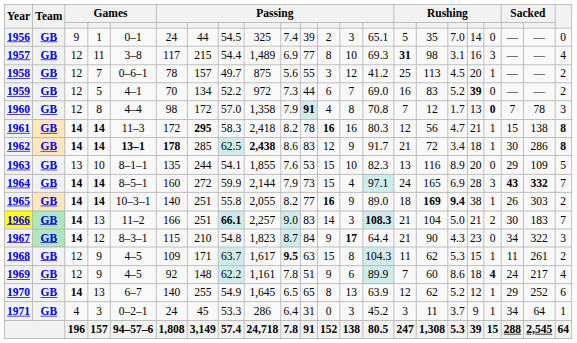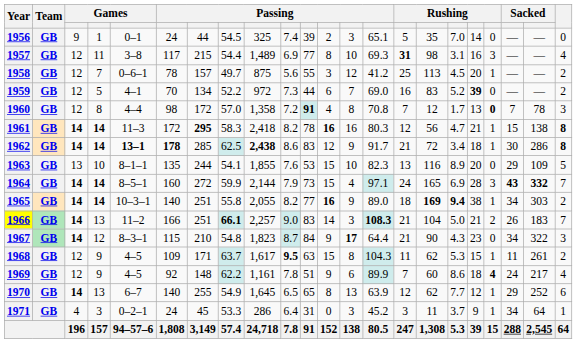 <table class="wikitable" style="text-align:center">
 <tr>
 <th rowspan="2">Year</th>
 <th rowspan="2">Team</th>
 <th colspan="3">Games</th>
 <th colspan="9">Passing</th>
 <th colspan="5">Rushing</th>
 <th colspan="2">Sacked</th>
 <th rowspan="2"></th>
 </tr>
 <tr>
 <th></th>
 <th></th>
 <th></th>
 <th></th>
 <th></th>
 <th></th>
 <th></th>
 <th></th>
 <th></th>
 <th></th>
 <th></th>
 <th></th>
 <th></th>
 <th></th>
 <th></th>
 <th></th>
 <th></th>
 <th></th>
 <th></th>
 </tr>
 <tr>
 <th><a href='#'>1956</a></th>
 <th><a href='#'>GB</a></th>
 <td>9</td>
 <td>1</td>
 <td>0–1</td>
 <td>24</td>
 <td>44</td>
 <td>54.5</td>
 <td>325</td>
 <td>7.4</td>
 <td>39</td>
 <td>2</td>
 <td>3</td>
 <td>65.1</td>
 <td>5</td>
 <td>35</td>
 <td>7.0</td>
 <td>14</td>
 <td>0</td>
 <td>—</td>
 <td>—</td>
 <td>0</td>
 </tr>
 <tr>
 <th><a href='#'>1957</a></th>
 <th><a href='#'>GB</a></th>
 <td>12</td>
 <td>11</td>
 <td>3–8</td>
 <td>117</td>
 <td>215</td>
 <td>54.4</td>
 <td>1,489</td>
 <td>6.9</td>
 <td>77</td>
 <td>8</td>
 <td>10</td>
 <td>69.3</td>
 <td><strong>31</strong></td>
 <td>98</td>
 <td>3.1</td>
 <td>16</td>
 <td>3</td>
 <td>—</td>
 <td>—</td>
 <td>4</td>
 </tr>
 <tr>
 <th><a href='#'>1958</a></th>
 <th><a href='#'>GB</a></th>
 <td>12</td>
 <td>7</td>
 <td>0–6–1</td>
 <td>78</td>
 <td>157</td>
 <td>49.7</td>
 <td>875</td>
 <td>5.6</td>
 <td>55</td>
 <td>3</td>
 <td>12</td>
 <td>41.2</td>
 <td>25</td>
 <td>113</td>
 <td>4.5</td>
 <td>20</td>
 <td>1</td>
 <td>—</td>
 <td>—</td>
 <td>2</td>
 </tr>
 <tr>
 <th><a href='#'>1959</a></th>
 <th><a href='#'>GB</a></th>
 <td>12</td>
 <td>5</td>
 <td>4–1</td>
 <td>70</td>
 <td>134</td>
 <td>52.2</td>
 <td>972</td>
 <td>7.3</td>
 <td>44</td>
 <td>6</td>
 <td>7</td>
 <td>69.0</td>
 <td>16</td>
 <td>83</td>
 <td>5.2</td>
 <td><strong>39</strong></td>
 <td>0</td>
 <td>—</td>
 <td>—</td>
 <td>2</td>
 </tr>
 <tr>
 <th><a href='#'>1960</a></th>
 <th><a href='#'>GB</a></th>
 <td>12</td>
 <td>8</td>
 <td>4–4</td>
 <td>98</td>
 <td>172</td>
 <td>57.0</td>
 <td>1,358</td>
-<td>7.9</td>
+<td>7.2</td>
 <td style="background:#cfecec;"><strong>91</strong></td>
 <td>4</td>
 <td>8</td>
 <td>70.8</td>
 <td>7</td>
 <td>12</td>
 <td>1.7</td>
 <td>13</td>
 <td><strong>0</strong></td>
 <td>7</td>
 <td>78</td>
 <td>3</td>
 </tr>
 <tr>
 <th><a href='#'>1961</a></th>
 <th style="background:#ffe6bd;"><a href='#'>GB</a></th>
 <td><strong>14</strong></td>
 <td><strong>14</strong></td>
 <td>11–3</td>
 <td>172</td>
 <td><strong>295</strong></td>
 <td>58.3</td>
 <td>2,418</td>
 <td>8.2</td>
 <td>78</td>
 <td><strong>16</strong></td>
 <td>16</td>
 <td>80.3</td>
 <td>12</td>
 <td>56</td>
 <td>4.7</td>
 <td>21</td>
 <td>1</td>
 <td>15</td>
 <td>138</td>
 <td><strong>8</strong></td>
 </tr>
 <tr>
 <th><a href='#'>1962</a></th>
 <th style="background:#ffe6bd;"><a href='#'>GB</a></th>
 <td><strong>14</strong></td>
 <td><strong>14</strong></td>
 <td><strong>13–1</strong></td>
 <td><strong>178</strong></td>
 <td>285</td>
 <td style="background:#cfecec;">62.5</td>
 <td><strong>2,438</strong></td>
 <td>8.6</td>
 <td>83</td>
 <td>12</td>
 <td>9</td>
 <td>91.7</td>
 <td>21</td>
 <td>72</td>
 <td>3.4</td>
 <td>18</td>
 <td>1</td>
 <td>30</td>
 <td>286</td>
 <td><strong>8</strong></td>
 </tr>
 <tr>
 <th><a href='#'>1963</a></th>
 <th><a href='#'>GB</a></th>
 <td>13</td>
 <td>10</td>
 <td>8–1–1</td>
 <td>135</td>
 <td>244</td>
 <td>54.1</td>
 <td>1,855</td>
 <td>7.6</td>
 <td>53</td>
 <td>15</td>
 <td>10</td>
 <td>82.3</td>
 <td>13</td>
 <td>116</td>
 <td>8.9</td>
 <td>20</td>
 <td>0</td>
 <td>29</td>
 <td>109</td>
 <td>5</td>
 </tr>
 <tr>
 <th><a href='#'>1964</a></th>
 <th><a href='#'>GB</a></th>
 <td><strong>14</strong></td>
 <td><strong>14</strong></td>
 <td>8–5–1</td>
 <td>160</td>
 <td>272</td>
 <td>59.9</td>
 <td>2,144</td>
 <td>7.9</td>
 <td>73</td>
 <td>15</td>
 <td>4</td>
 <td style="background:#cfecec;">97.1</td>
 <td>24</td>
 <td>165</td>
 <td>6.9</td>
 <td>28</td>
 <td>3</td>
 <td><strong>43</strong></td>
 <td><strong>332</strong></td>
 <td>7</td>
 </tr>
 <tr>
 <th><a href='#'>1965</a></th>
 <th style="background:#ffe6bd;"><a href='#'>GB</a></th>
 <td><strong>14</strong></td>
 <td><strong>14</strong></td>
 <td>10–3–1</td>
 <td>140</td>
 <td>251</td>
 <td>55.8</td>
 <td>2,055</td>
 <td>8.2</td>
 <td>77</td>
 <td><strong>16</strong></td>
 <td>9</td>
 <td>89.0</td>
 <td>18</td>
 <td><strong>169</strong></td>
 <td><strong>9.4</strong></td>
 <td>38</td>
 <td>1</td>
-<td>26</td>
+<td>34</td>
 <td>303</td>
 <td>2</td>
 </tr>
 <tr>
 <th style="background:#ffff00;"><a href='#'>1966</a></th>
 <th style="background:#afe6ba;"><a href='#'>GB</a></th>
 <td><strong>14</strong></td>
 <td>13</td>
 <td>11–2</td>
 <td>166</td>
 <td>251</td>
 <td style="background:#cfecec;"><strong>66.1</strong></td>
 <td>2,257</td>
 <td style="background:#cfecec;">9.0</td>
 <td>83</td>
 <td>14</td>
 <td>3</td>
 <td style="background:#cfecec;"><strong>108.3</strong></td>
 <td>21</td>
 <td>104</td>
 <td>5.0</td>
 <td>21</td>
 <td>2</td>
-<td>30</td>
+<td>26</td>
 <td>183</td>
 <td>7</td>
 </tr>
 <tr>
 <th><a href='#'>1967</a></th>
 <th style="background:#afe6ba;"><a href='#'>GB</a></th>
 <td><strong>14</strong></td>
 <td>12</td>
 <td>8–3–1</td>
 <td>115</td>
 <td>210</td>
 <td>54.8</td>
 <td>1,823</td>
 <td style="background:#cfecec;">8.7</td>
 <td>84</td>
 <td>9</td>
 <td><strong>17</strong></td>
 <td>64.4</td>
 <td>21</td>
 <td>90</td>
 <td>4.3</td>
 <td>23</td>
 <td>0</td>
 <td>34</td>
 <td>322</td>
 <td>3</td>
 </tr>
 <tr>
 <th><a href='#'>1968</a></th>
 <th><a href='#'>GB</a></th>
 <td>12</td>
 <td>9</td>
 <td>4–5</td>
 <td>109</td>
 <td>171</td>
 <td style="background:#cfecec;">63.7</td>
 <td>1,617</td>
 <td><strong>9.5</strong></td>
 <td>63</td>
 <td>15</td>
 <td>8</td>
 <td style="background:#cfecec;">104.3</td>
 <td>11</td>
 <td>62</td>
 <td>5.3</td>
 <td>15</td>
 <td>1</td>
 <td>11</td>
 <td>261</td>
 <td>2</td>
 </tr>
 <tr>
 <th><a href='#'>1969</a></th>
 <th><a href='#'>GB</a></th>
 <td>12</td>
 <td>9</td>
 <td>4–5</td>
 <td>92</td>
 <td>148</td>
 <td style="background:#cfecec;">62.2</td>
 <td>1,161</td>
 <td>7.8</td>
 <td>51</td>
 <td>9</td>
 <td>6</td>
 <td style="background:#cfecec;">89.9</td>
 <td>7</td>
 <td>60</td>
 <td>8.6</td>
 <td>18</td>
 <td><strong>4</strong></td>
 <td>24</td>
 <td>217</td>
 <td>4</td>
 </tr>
 <tr>
 <th><a href='#'>1970</a></th>
 <th><a href='#'>GB</a></th>
 <td><strong>14</strong></td>
 <td>13</td>
 <td>6–7</td>
 <td>140</td>
 <td>255</td>
 <td>54.9</td>
 <td>1,645</td>
 <td>6.5</td>
 <td>65</td>
 <td>8</td>
 <td>13</td>
 <td>63.9</td>
 <td>12</td>
 <td>62</td>
-<td>5.2</td>
+<td>7.7</td>
 <td>12</td>
 <td>1</td>
 <td>29</td>
 <td>252</td>
 <td>6</td>
 </tr>
 <tr>
 <th><a href='#'>1971</a></th>
 <th><a href='#'>GB</a></th>
 <td>4</td>
 <td>3</td>
 <td>0–2–1</td>
 <td>24</td>
 <td>45</td>
 <td>53.3</td>
 <td>286</td>
 <td>6.4</td>
 <td>31</td>
 <td>0</td>
 <td>3</td>
 <td>45.2</td>
 <td>3</td>
 <td>11</td>
 <td>3.7</td>
 <td>9</td>
 <td>1</td>
 <td>34</td>
 <td>64</td>
 <td>1</td>
 </tr>
 <tr>
 <th colspan="2"></th>
 <th>196</th>
 <th>157</th>
 <th>94–57–6</th>
 <th>1,808</th>
 <th>3,149</th>
 <th>57.4</th>
 <th>24,718</th>
 <th>7.8</th>
 <th>91</th>
 <th>152</th>
 <th>138</th>
 <th>80.5</th>
 <th>247</th>
 <th>1,308</th>
 <th>5.3</th>
 <th>39</th>
 <th>15</th>
 <th><u>288</u></th>
 <th><u>2,545</u></th>
 <th>64</th>
 </tr>
 </table>
